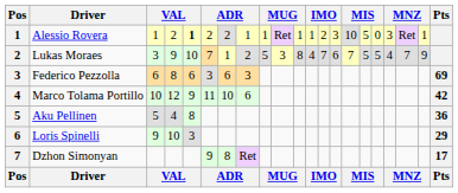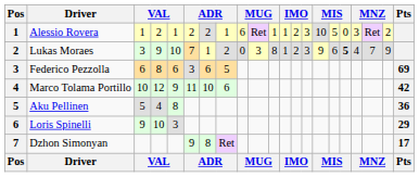 <table class="wikitable" style="font-size: 85%; text-align:center">
 <tr valign="top">
 <th valign="middle">Pos</th>
 <th valign="middle">Driver</th>
 <th colspan=3><a href='#'>VAL</a></th>
 <th colspan=3><a href='#'>ADR</a></th>
 <th colspan=3><a href='#'>MUG</a></th>
 <th colspan=3><a href='#'>IMO</a></th>
 <th colspan=3><a href='#'>MIS</a></th>
 <th colspan=3><a href='#'>MNZ</a></th>
 <th valign="middle">Pts</th>
 </tr>
 <tr>
 <th>1</th>
 <td align=left> <a href='#'>Alessio Rovera</a></td>
 <td style="background:#ffffbf;">1</td>
 <td style="background:#ffffbf;">2</td>
-<td style="background:#ffffbf;"><strong>1</strong></td>
+<td style="background:#ffffbf;">1</td>
 <td style="background:#ffffbf;">2</td>
 <td style="background:#dfdfdf;">2</td>
 <td style="background:#ffffbf;">1</td>
-<td style="background:#ffffbf;">1</td>
+<td style="background:#ffffbf;">6</td>
 <td style="background:#efcfff;">Ret</td>
 <td style="background:#ffffbf;">1</td>
 <td style="background:#ffffbf;">1</td>
 <td style="background:#ffffbf;">2</td>
 <td style="background:#ffffbf;">3</td>
 <td style="background:#dfdfdf;">10</td>
 <td style="background:#ffffbf;">5</td>
 <td style="background:#ffffbf;">0</td>
 <td style="background:#ffffbf;">3</td>
 <td style="background:#efcfff;">Ret</td>
-<td style="background:#ffffbf;">1</td>
+<td style="background:#ffffbf;">2</td>
 <th></th>
 </tr>
 <tr>
 <th>2</th>
 <td align=left> Lukas Moraes</td>
 <td style="background:#dfffdf;">3</td>
 <td style="background:#dfffdf;">9</td>
 <td style="background:#dfffdf;">10</td>
 <td style="background:#ffdf9f;">7</td>
 <td style="background:#ffffbf;">1</td>
 <td style="background:#dfdfdf;">2</td>
-<td style="background:#dfdfdf;">5</td>
+<td style="background:#dfdfdf;">0</td>
 <td style="background:#ffffbf;">3</td>
 <td style="background:#dfdfdf;">8</td>
-<td style="background:#dfdfdf;">4</td>
-<td style="background:#dfdfdf;">7</td>
+<td style="background:#dfdfdf;">1</td>
+<td style="background:#dfdfdf;">2</td>
+<td style="background:#dfdfdf;">3</td>
+<td style="background:#ffffbf;">9</td>
 <td style="background:#dfdfdf;">6</td>
-<td style="background:#ffffbf;">7</td>
-<td style="background:#dfdfdf;">5</td>
-<td style="background:#dfdfdf;">5</td>
+<td style="background:#dfdfdf;"><strong>5</strong></td>
 <td style="background:#dfdfdf;">4</td>
 <td style="background:#dfdfdf;">7</td>
 <td style="background:#dfdfdf;">9</td>
 <th></th>
 </tr>
 <tr>
 <th>3</th>
 <td align=left> Federico Pezzolla</td>
 <td style="background:#ffdf9f;">6</td>
 <td style="background:#ffdf9f;">8</td>
 <td style="background:#ffdf9f;">6</td>
 <td style="background:#dfdfdf;">3</td>
 <td style="background:#ffdf9f;">6</td>
-<td style="background:#ffdf9f;">3</td>
+<td style="background:#ffdf9f;">5</td>
 <td></td>
 <td></td>
 <td></td>
 <td></td>
 <td></td>
 <td></td>
 <td></td>
 <td></td>
 <td></td>
 <td></td>
 <td></td>
 <td></td>
 <th>69</th>
 </tr>
 <tr>
 <th>4</th>
 <td align=left nowrap> Marco Tolama Portillo</td>
 <td style="background:#dfffdf;">10</td>
 <td style="background:#dfffdf;">12</td>
 <td style="background:#dfffdf;">9</td>
 <td style="background:#dfffdf;">11</td>
 <td style="background:#dfffdf;">10</td>
 <td style="background:#dfffdf;">6</td>
 <td></td>
 <td></td>
 <td></td>
 <td></td>
 <td></td>
 <td></td>
 <td></td>
 <td></td>
 <td></td>
 <td></td>
 <td></td>
 <td></td>
 <th>42</th>
 </tr>
 <tr>
 <th>5</th>
 <td align=left> <a href='#'>Aku Pellinen</a></td>
 <td style="background:#dfdfdf;">5</td>
 <td style="background:#dfdfdf;">4</td>
 <td style="background:#dfffdf;">8</td>
 <td></td>
 <td></td>
 <td></td>
 <td></td>
 <td></td>
 <td></td>
 <td></td>
 <td></td>
 <td></td>
 <td></td>
 <td></td>
 <td></td>
 <td></td>
 <td></td>
 <td></td>
 <th>36</th>
 </tr>
 <tr>
 <th>6</th>
 <td align=left> <a href='#'>Loris Spinelli</a></td>
 <td style="background:#dfffdf;">9</td>
 <td style="background:#dfffdf;">10</td>
 <td style="background:#dfdfdf;">3</td>
 <td></td>
 <td></td>
 <td></td>
 <td></td>
 <td></td>
 <td></td>
 <td></td>
 <td></td>
 <td></td>
 <td></td>
 <td></td>
 <td></td>
 <td></td>
 <td></td>
 <td></td>
 <th>29</th>
 </tr>
 <tr>
 <th>7</th>
 <td align=left> Dzhon Simonyan</td>
 <td></td>
 <td></td>
 <td></td>
 <td style="background:#dfffdf;">9</td>
 <td style="background:#dfffdf;">8</td>
 <td style="background:#efcfff;">Ret</td>
 <td></td>
 <td></td>
 <td></td>
 <td></td>
 <td></td>
 <td></td>
 <td></td>
 <td></td>
 <td></td>
 <td></td>
 <td></td>
 <td></td>
 <th>17</th>
 </tr>
 <tr valign="top">
 <th valign="middle">Pos</th>
 <th valign="middle">Driver</th>
 <th colspan=3><a href='#'>VAL</a></th>
 <th colspan=3><a href='#'>ADR</a></th>
 <th colspan=3><a href='#'>MUG</a></th>
 <th colspan=3><a href='#'>IMO</a></th>
 <th colspan=3><a href='#'>MIS</a></th>
 <th colspan=3><a href='#'>MNZ</a></th>
 <th valign="middle">Pts</th>
 </tr>
 </table>
